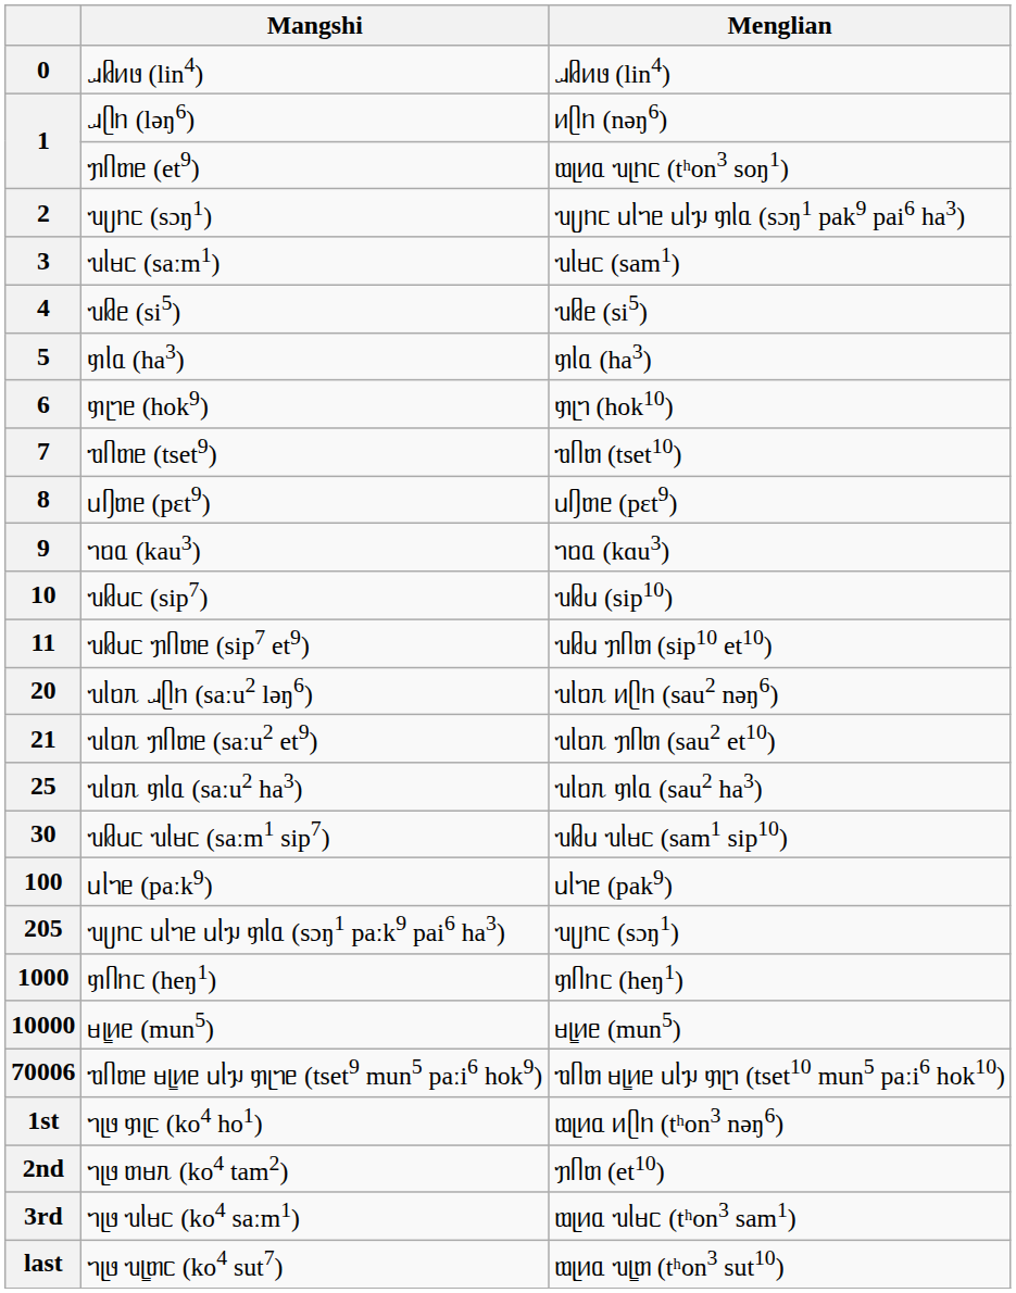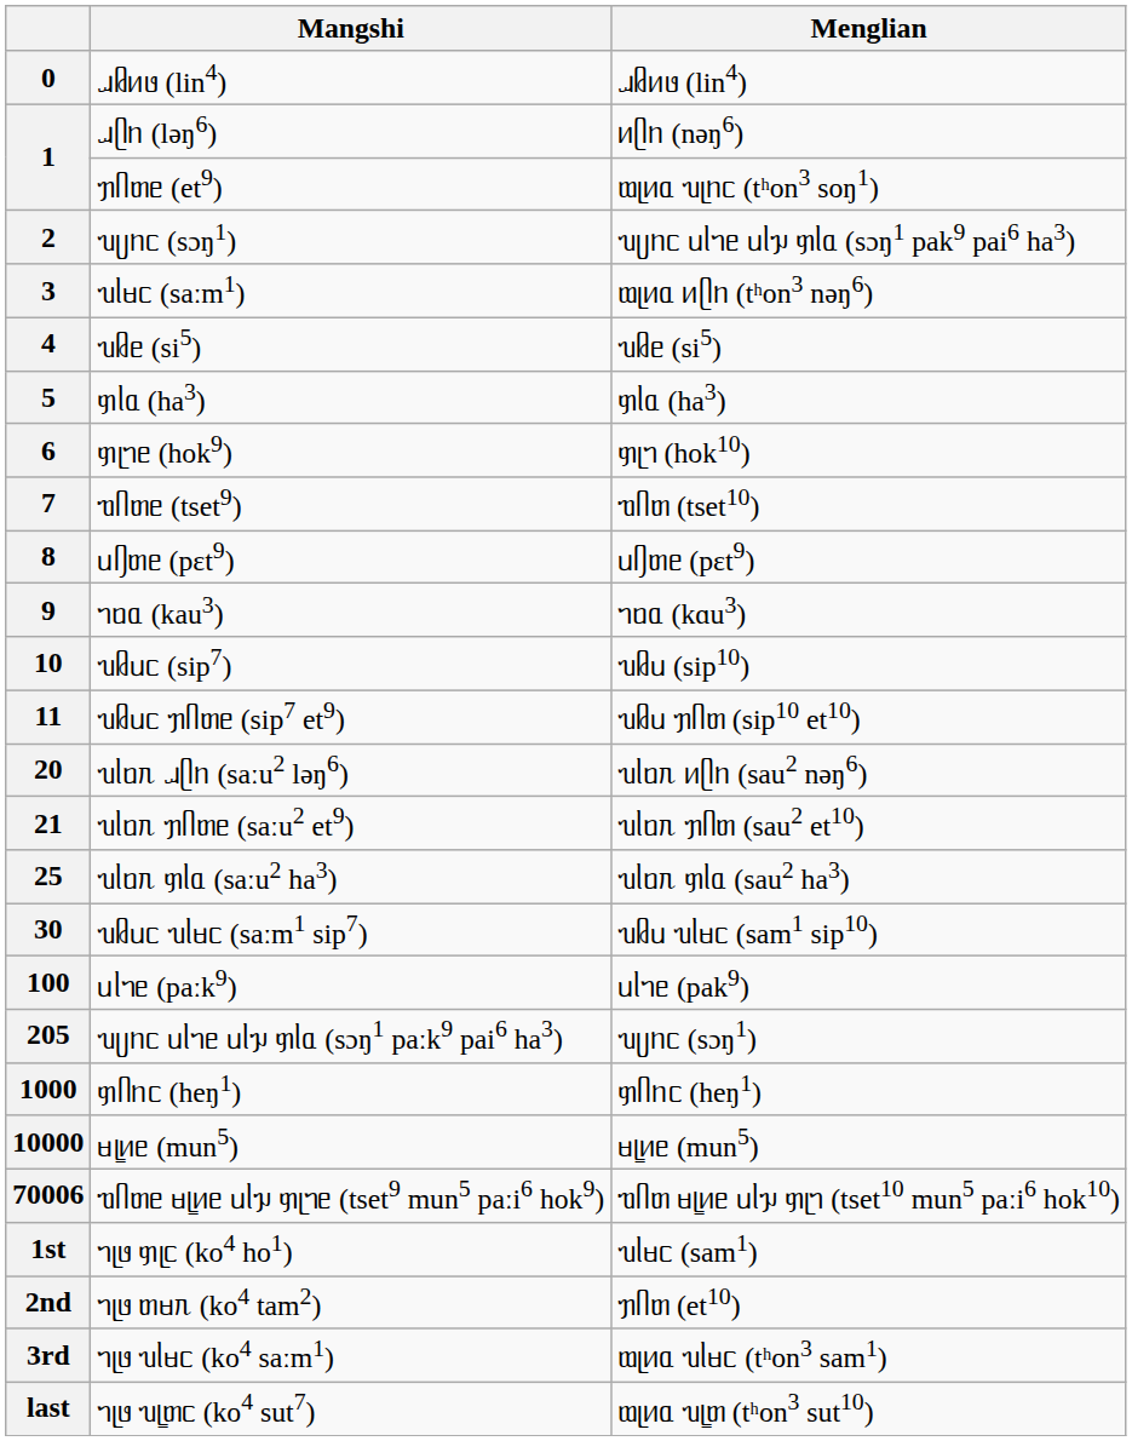 <table class="wikitable">
 <tr>
 <th></th>
 <th>Mangshi</th>
 <th>Menglian</th>
 </tr>
 <tr>
 <th>0</th>
 <td>ᥘᥤᥢᥳ (lin<sup>4</sup>)</td>
 <td>ᥘᥤᥢᥳ (lin<sup>4</sup>)</td>
 </tr>
 <tr>
 <th rowspan="2">1</th>
 <td>ᥘᥫᥒ (ləŋ<sup>6</sup>)</td>
 <td>ᥢᥫᥒ (nəŋ<sup>6</sup>)</td>
 </tr>
 <tr>
 <td>ᥟᥥᥖᥱ (et<sup>9</sup>)</td>
 <td>ᥗᥨᥢᥲ ᥔᥨᥒᥴ (tʰon<sup>3</sup> soŋ<sup>1</sup>)</td>
 </tr>
 <tr>
 <th>2</th>
 <td>ᥔᥩᥒᥴ (sɔŋ<sup>1</sup>)</td>
 <td>ᥔᥩᥒᥴ ᥙᥣᥐᥱ ᥙᥣᥭ ᥞᥣᥲ (sɔŋ<sup>1</sup> pak<sup>9</sup> pai<sup>6</sup> ha<sup>3</sup>)</td>
 </tr>
 <tr>
 <th>3</th>
 <td>ᥔᥣᥛᥴ (saːm<sup>1</sup>)</td>
-<td>ᥔᥣᥛᥴ (sam<sup>1</sup>)</td>
+<td>ᥗᥨᥢᥲ ᥢᥫᥒ (tʰon<sup>3</sup> nəŋ<sup>6</sup>)</td>
 </tr>
 <tr>
 <th>4</th>
 <td>ᥔᥤᥱ (si<sup>5</sup>)</td>
 <td>ᥔᥤᥱ (si<sup>5</sup>)</td>
 </tr>
 <tr>
 <th>5</th>
 <td>ᥞᥣᥲ (ha<sup>3</sup>)</td>
 <td>ᥞᥣᥲ (ha<sup>3</sup>)</td>
 </tr>
 <tr>
 <th>6</th>
 <td>ᥞᥨᥐᥱ (hok<sup>9</sup>)</td>
 <td>ᥞᥨᥐ (hok<sup>10</sup>)</td>
 </tr>
 <tr>
 <th>7</th>
 <td>ᥓᥥᥖᥱ (tset<sup>9</sup>)</td>
 <td>ᥓᥥᥖ (tset<sup>10</sup>)</td>
 </tr>
 <tr>
 <th>8</th>
 <td>ᥙᥦᥖᥱ (pɛt<sup>9</sup>)</td>
 <td>ᥙᥦᥖᥱ (pɛt<sup>9</sup>)</td>
 </tr>
 <tr>
 <th>9</th>
 <td>ᥐᥝᥲ (kau<sup>3</sup>)</td>
 <td>ᥐᥝᥲ (kɑu<sup>3</sup>)</td>
 </tr>
 <tr>
 <th>10</th>
 <td>ᥔᥤᥙᥴ (sip<sup>7</sup>)</td>
 <td>ᥔᥤᥙ (sip<sup>10</sup>)</td>
 </tr>
 <tr>
 <th>11</th>
 <td>ᥔᥤᥙᥴ ᥟᥥᥖᥱ (sip<sup>7</sup> et<sup>9</sup>)</td>
 <td>ᥔᥤᥙ ᥟᥥᥖ (sip<sup>10</sup> et<sup>10</sup>)</td>
 </tr>
 <tr>
 <th>20</th>
 <td>ᥔᥣᥝᥰ ᥘᥫᥒ (saːu<sup>2</sup> ləŋ<sup>6</sup>)</td>
 <td>ᥔᥣᥝᥰ ᥢᥫᥒ (sau<sup>2</sup> nəŋ<sup>6</sup>)</td>
 </tr>
 <tr>
 <th>21</th>
 <td>ᥔᥣᥝᥰ ᥟᥥᥖᥱ (saːu<sup>2</sup> et<sup>9</sup>)</td>
 <td>ᥔᥣᥝᥰ ᥟᥥᥖ (sau<sup>2</sup> et<sup>10</sup>)</td>
 </tr>
 <tr>
 <th>25</th>
 <td>ᥔᥣᥝᥰ ᥞᥣᥲ (saːu<sup>2</sup> ha<sup>3</sup>)</td>
 <td>ᥔᥣᥝᥰ ᥞᥣᥲ (sau<sup>2</sup> ha<sup>3</sup>)</td>
 </tr>
 <tr>
 <th>30</th>
 <td>ᥔᥤᥙᥴ ᥔᥣᥛᥴ (saːm<sup>1</sup> sip<sup>7</sup>)</td>
 <td>ᥔᥤᥙ ᥔᥣᥛᥴ (sam<sup>1</sup> sip<sup>10</sup>)</td>
 </tr>
 <tr>
 <th>100</th>
 <td>ᥙᥣᥐᥱ (paːk<sup>9</sup>)</td>
 <td>ᥙᥣᥐᥱ (pak<sup>9</sup>)</td>
 </tr>
 <tr>
 <th>205</th>
 <td>ᥔᥩᥒᥴ ᥙᥣᥐᥱ ᥙᥣᥭ ᥞᥣᥲ (sɔŋ<sup>1</sup> paːk<sup>9</sup> pai<sup>6</sup> ha<sup>3</sup>)</td>
 <td>ᥔᥩᥒᥴ (sɔŋ<sup>1</sup>)</td>
 </tr>
 <tr>
 <th>1000</th>
 <td>ᥞᥥᥒᥴ (heŋ<sup>1</sup>)</td>
 <td>ᥞᥥᥒᥴ (heŋ<sup>1</sup>)</td>
 </tr>
 <tr>
 <th>10000</th>
 <td>ᥛᥧᥢᥱ (mun<sup>5</sup>)</td>
 <td>ᥛᥧᥢᥱ (mun<sup>5</sup>)</td>
 </tr>
 <tr>
 <th>70006</th>
 <td>ᥓᥥᥖᥱ ᥛᥧᥢᥱ ᥙᥣᥭ ᥞᥨᥐᥱ (tset<sup>9</sup> mun<sup>5</sup> paːi<sup>6</sup> hok<sup>9</sup>)</td>
 <td>ᥓᥥᥖ ᥛᥧᥢᥱ ᥙᥣᥭ ᥞᥨᥐ (tset<sup>10</sup> mun<sup>5</sup> paːi<sup>6</sup> hok<sup>10</sup>)</td>
 </tr>
 <tr>
 <th>1st</th>
 <td>ᥐᥨᥳ ᥞᥨᥴ (ko<sup>4</sup> ho<sup>1</sup>)</td>
-<td>ᥗᥨᥢᥲ ᥢᥫᥒ (tʰon<sup>3</sup> nəŋ<sup>6</sup>)</td>
+<td>ᥔᥣᥛᥴ (sam<sup>1</sup>)</td>
 </tr>
 <tr>
 <th>2nd</th>
 <td>ᥐᥨᥳ ᥖᥛᥰ (ko<sup>4</sup> tam<sup>2</sup>)</td>
 <td>ᥟᥥᥖ (et<sup>10</sup>)</td>
 </tr>
 <tr>
 <th>3rd</th>
 <td>ᥐᥨᥳ ᥔᥣᥛᥴ (ko<sup>4</sup> saːm<sup>1</sup>)</td>
 <td>ᥗᥨᥢᥲ ᥔᥣᥛᥴ (tʰon<sup>3</sup> sam<sup>1</sup>)</td>
 </tr>
 <tr>
 <th>last</th>
 <td>ᥐᥨᥳ ᥔᥧᥖᥴ (ko<sup>4</sup> sut<sup>7</sup>)</td>
 <td>ᥗᥨᥢᥲ ᥔᥧᥖ (tʰon<sup>3</sup> sut<sup>10</sup>)</td>
 </tr>
 </table>
